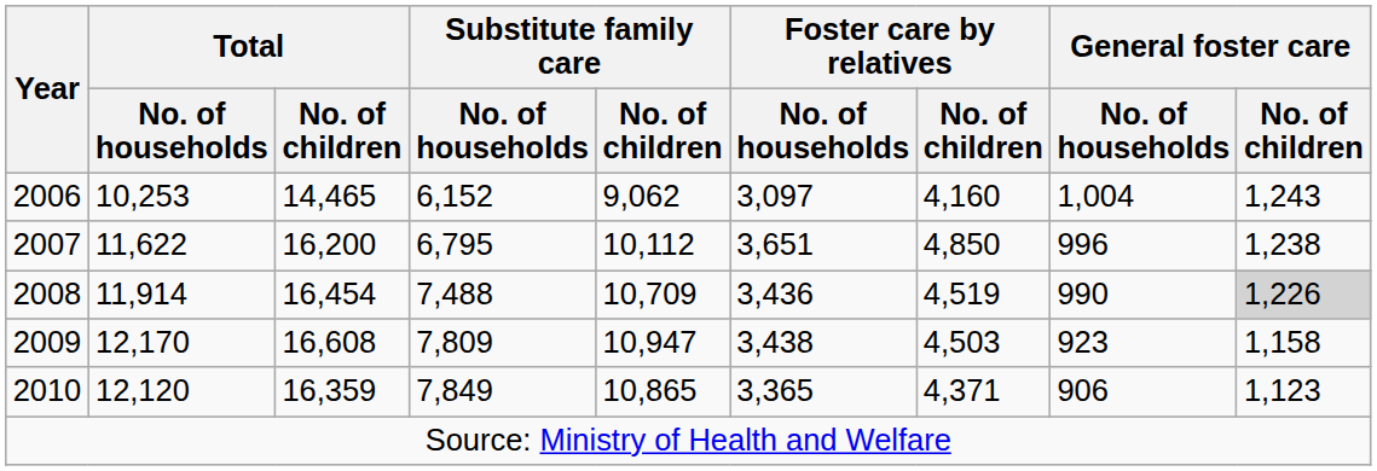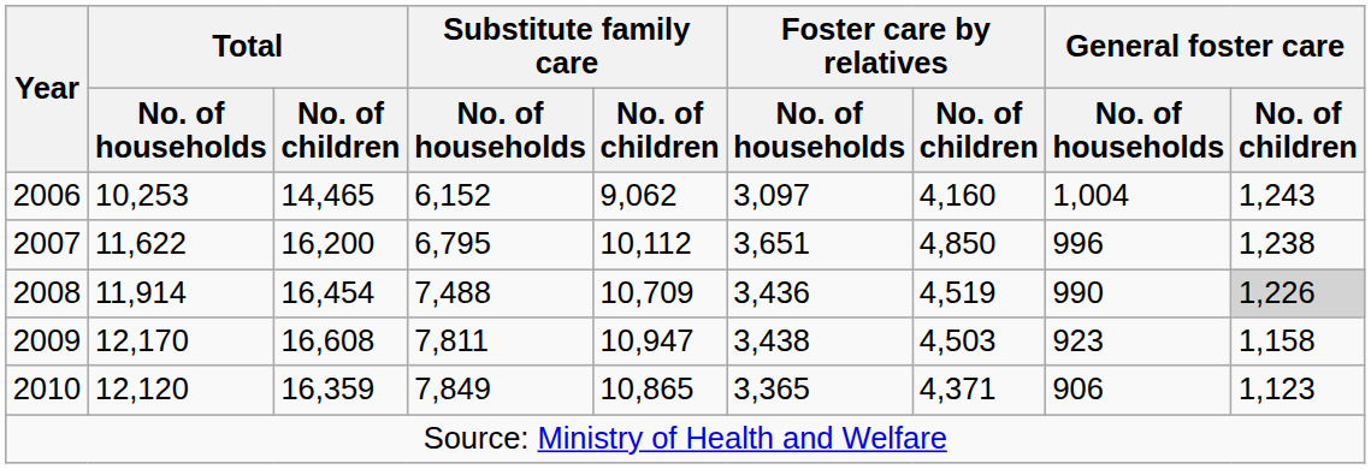 <table class="wikitable">
 <tr>
 <th rowspan="2">Year</th>
 <th colspan="2">Total</th>
 <th colspan="2">Substitute family<br>care</th>
 <th colspan="2">Foster care by<br>relatives</th>
 <th colspan="2">General foster care</th>
 </tr>
 <tr>
 <th>No. of<br>households</th>
 <th>No. of<br>children</th>
 <th>No. of<br>households</th>
 <th>No. of<br>children</th>
 <th>No. of<br>households</th>
 <th>No. of<br>children</th>
 <th>No. of<br>households</th>
 <th>No. of<br>children</th>
 </tr>
 <tr>
 <td>2006</td>
 <td>10,253</td>
 <td>14,465</td>
 <td>6,152</td>
 <td>9,062</td>
 <td>3,097</td>
 <td>4,160</td>
 <td>1,004</td>
 <td>1,243</td>
 </tr>
 <tr>
 <td>2007</td>
 <td>11,622</td>
 <td>16,200</td>
 <td>6,795</td>
 <td>10,112</td>
 <td>3,651</td>
 <td>4,850</td>
 <td>996</td>
 <td>1,238</td>
 </tr>
 <tr>
 <td>2008</td>
 <td>11,914</td>
 <td>16,454</td>
 <td>7,488</td>
 <td>10,709</td>
 <td>3,436</td>
 <td>4,519</td>
 <td>990</td>
 <td style="background: lightgrey;">1,226</td>
 </tr>
 <tr>
 <td>2009</td>
 <td>12,170</td>
 <td>16,608</td>
-<td>7,809</td>
+<td>7,811</td>
 <td>10,947</td>
 <td>3,438</td>
 <td>4,503</td>
 <td>923</td>
 <td>1,158</td>
 </tr>
 <tr>
 <td>2010</td>
 <td>12,120</td>
 <td>16,359</td>
 <td>7,849</td>
 <td>10,865</td>
 <td>3,365</td>
 <td>4,371</td>
 <td>906</td>
 <td>1,123</td>
 </tr>
 <tr>
 <td colspan="10" style="text-align:center">Source: <a href='#'>Ministry of Health and Welfare</a></td>
 </tr>
 </table>
